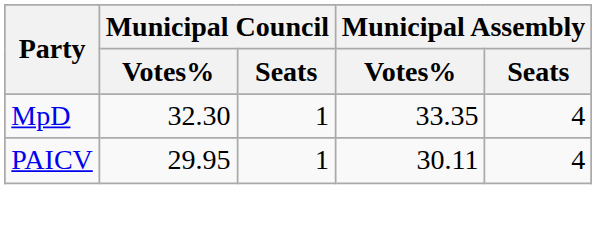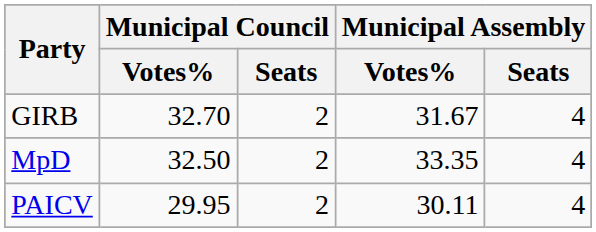 <table class="wikitable sortable" style=text-align:right>
 <tr>
 <th rowspan=2>Party</th>
 <th colspan=2>Municipal Council</th>
 <th colspan=2>Municipal Assembly</th>
 </tr>
 <tr>
 <th>Votes%</th>
 <th>Seats</th>
 <th>Votes%</th>
 <th>Seats</th>
 </tr>
 <tr>
+<td align=left>GIRB</td>
+<td>32.70</td>
+<td>2</td>
+<td>31.67</td>
+<td>4</td>
+</tr>
+<tr>
 <td align=left><a href='#'>MpD</a></td>
-<td>32.30</td>
-<td>1</td>
+<td>32.50</td>
+<td>2</td>
 <td>33.35</td>
 <td>4</td>
 </tr>
 <tr>
 <td align=left><a href='#'>PAICV</a></td>
 <td>29.95</td>
-<td>1</td>
+<td>2</td>
 <td>30.11</td>
 <td>4</td>
 </tr>
 </table>
